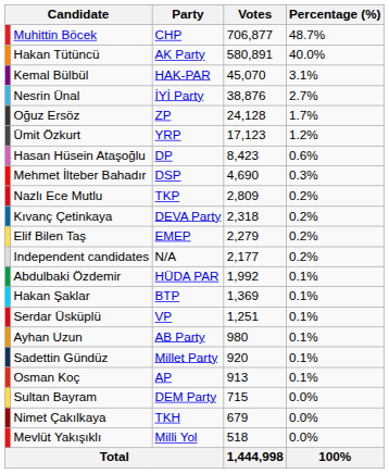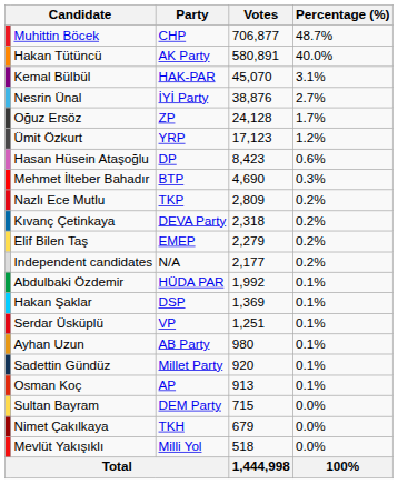 <table class="wikitable">
 <tr>
 <th colspan="2">Candidate</th>
 <th>Party</th>
 <th>Votes</th>
 <th>Percentage (%)</th>
 </tr>
 <tr>
 <th style="background:#ED1822;"></th>
 <td><a href='#'>Muhittin Böcek</a></td>
 <td><a href='#'>CHP</a></td>
 <td>706,877</td>
 <td>48.7%</td>
 </tr>
 <tr>
 <th style="background:#FF8700;"></th>
 <td>Hakan Tütüncü</td>
 <td><a href='#'>AK Party</a></td>
 <td>580,891</td>
 <td>40.0%</td>
 </tr>
 <tr>
 <th style="background:#800080;"></th>
 <td>Kemal Bülbül</td>
 <td><a href='#'>HAK-PAR</a></td>
 <td>45,070</td>
 <td>3.1%</td>
 </tr>
 <tr>
 <th style="background:#3DB5E6;"></th>
 <td>Nesrin Ünal</td>
 <td><a href='#'>İYİ Party</a></td>
 <td>38,876</td>
 <td>2.7%</td>
 </tr>
 <tr>
 <th style="background:#373736;"></th>
 <td>Oğuz Ersöz</td>
 <td><a href='#'>ZP</a></td>
 <td>24,128</td>
 <td>1.7%</td>
 </tr>
 <tr>
 <th style="background:#474647;"></th>
 <td>Ümit Özkurt</td>
 <td><a href='#'>YRP</a></td>
 <td>17,123</td>
 <td>1.2%</td>
 </tr>
 <tr>
 <th style="background:#D360BC;"></th>
 <td>Hasan Hüsein Ataşoğlu</td>
 <td><a href='#'>DP</a></td>
 <td>8,423</td>
 <td>0.6%</td>
 </tr>
 <tr>
 <th style="background:#FF0000;"></th>
 <td>Mehmet İlteber Bahadır</td>
-<td><a href='#'>DSP</a></td>
+<td><a href='#'>BTP</a></td>
 <td>4,690</td>
 <td>0.3%</td>
 </tr>
 <tr>
 <th style="background:#E30513;"></th>
 <td>Nazlı Ece Mutlu</td>
 <td><a href='#'>TKP</a></td>
 <td>2,809</td>
 <td>0.2%</td>
 </tr>
 <tr>
 <th style="background:#0069A7;"></th>
 <td>Kıvanç Çetinkaya</td>
 <td><a href='#'>DEVA Party</a></td>
 <td>2,318</td>
 <td>0.2%</td>
 </tr>
 <tr>
 <th style="background:#FFDE4D;"></th>
 <td>Elif Bilen Taş</td>
 <td><a href='#'>EMEP</a></td>
 <td>2,279</td>
 <td>0.2%</td>
 </tr>
 <tr>
 <th style="background:#DCDCDC;"></th>
 <td>Independent candidates</td>
 <td>N/A</td>
 <td>2,177</td>
 <td>0.2%</td>
 </tr>
 <tr>
 <th style="background:#009C43;"></th>
 <td>Abdulbaki Özdemir</td>
 <td><a href='#'>HÜDA PAR</a></td>
 <td>1,992</td>
 <td>0.1%</td>
 </tr>
 <tr>
 <th style="background:#02CDFF;"></th>
 <td>Hakan Şaklar</td>
-<td><a href='#'>BTP</a></td>
+<td><a href='#'>DSP</a></td>
 <td>1,369</td>
 <td>0.1%</td>
 </tr>
 <tr>
 <th style="background:#E30513;"></th>
 <td>Serdar Üsküplü</td>
 <td><a href='#'>VP</a></td>
 <td>1,251</td>
 <td>0.1%</td>
 </tr>
 <tr>
 <th style="background:#E79714;"></th>
 <td>Ayhan Uzun</td>
 <td><a href='#'>AB Party</a></td>
 <td>980</td>
 <td>0.1%</td>
 </tr>
 <tr>
 <th style="background:#113256;"></th>
 <td>Sadettin Gündüz</td>
 <td><a href='#'>Millet Party</a></td>
 <td>920</td>
 <td>0.1%</td>
 </tr>
 <tr>
 <th style="background:#E1290C;"></th>
 <td>Osman Koç</td>
 <td><a href='#'>AP</a></td>
 <td>913</td>
 <td>0.1%</td>
 </tr>
 <tr>
 <th style="background:#FFDB4D;"></th>
 <td>Sultan Bayram</td>
 <td><a href='#'>DEM Party</a></td>
 <td>715</td>
 <td>0.0%</td>
 </tr>
 <tr>
 <th style="background:#990000;"></th>
 <td>Nimet Çakılkaya</td>
 <td><a href='#'>TKH</a></td>
 <td>679</td>
 <td>0.0%</td>
 </tr>
 <tr>
 <th style="background:#F40F0F;"></th>
 <td>Mevlüt Yakışıklı</td>
 <td><a href='#'>Milli Yol</a></td>
 <td>518</td>
 <td>0.0%</td>
 </tr>
 <tr>
 <th colspan="3">Total</th>
 <th>1,444,998</th>
 <th>100%</th>
 </tr>
 </table>
